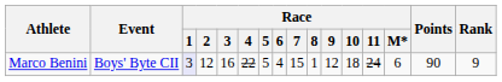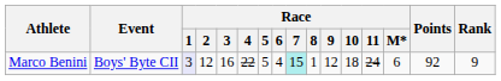 <table class="wikitable" border="1" style="font-size:90%">
 <tr>
 <th rowspan=2>Athlete</th>
 <th rowspan=2>Event</th>
 <th colspan=12>Race</th>
 <th rowspan=2>Points</th>
 <th rowspan=2>Rank</th>
 </tr>
 <tr>
 <th>1</th>
 <th>2</th>
 <th>3</th>
 <th>4</th>
 <th>5</th>
 <th>6</th>
 <th>7</th>
 <th>8</th>
 <th>9</th>
 <th>10</th>
 <th>11</th>
 <th>M*</th>
 </tr>
 <tr>
 <td><a href='#'>Marco Benini</a></td>
 <td><a href='#'>Boys' Byte CII</a></td>
 <td align=center style="background: lavender;">3</td>
 <td align=center>12</td>
 <td align=center>16</td>
 <td align=center><s>22</s></td>
 <td align=center>5</td>
 <td align=center>4</td>
-<td align=center>15</td>
+<td align=center style="background: paleturquoise;">15</td>
 <td align=center>1</td>
 <td align=center>12</td>
 <td align=center>18</td>
 <td align=center><s>24</s></td>
 <td align=center>6</td>
-<td align=center>90</td>
+<td align=center>92</td>
 <td align=center>9</td>
 </tr>
 </table>
